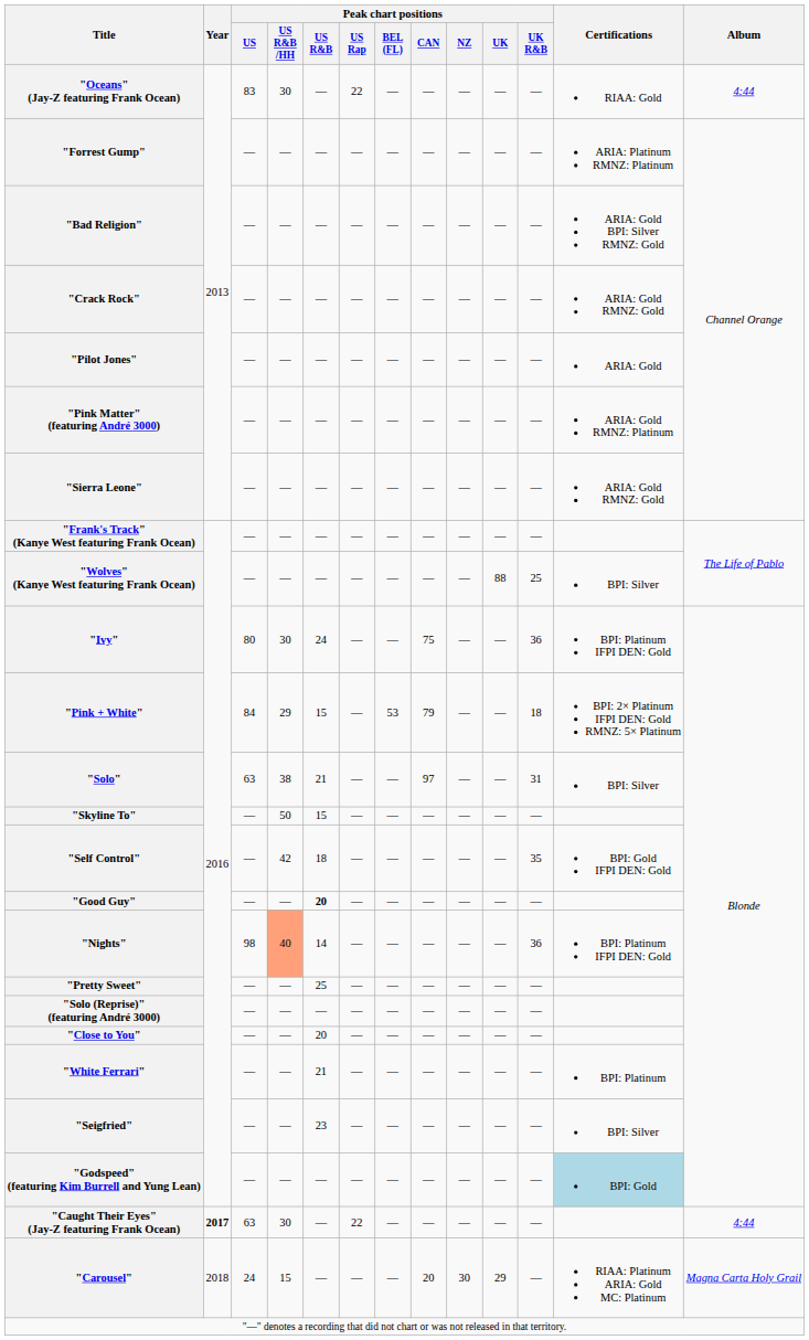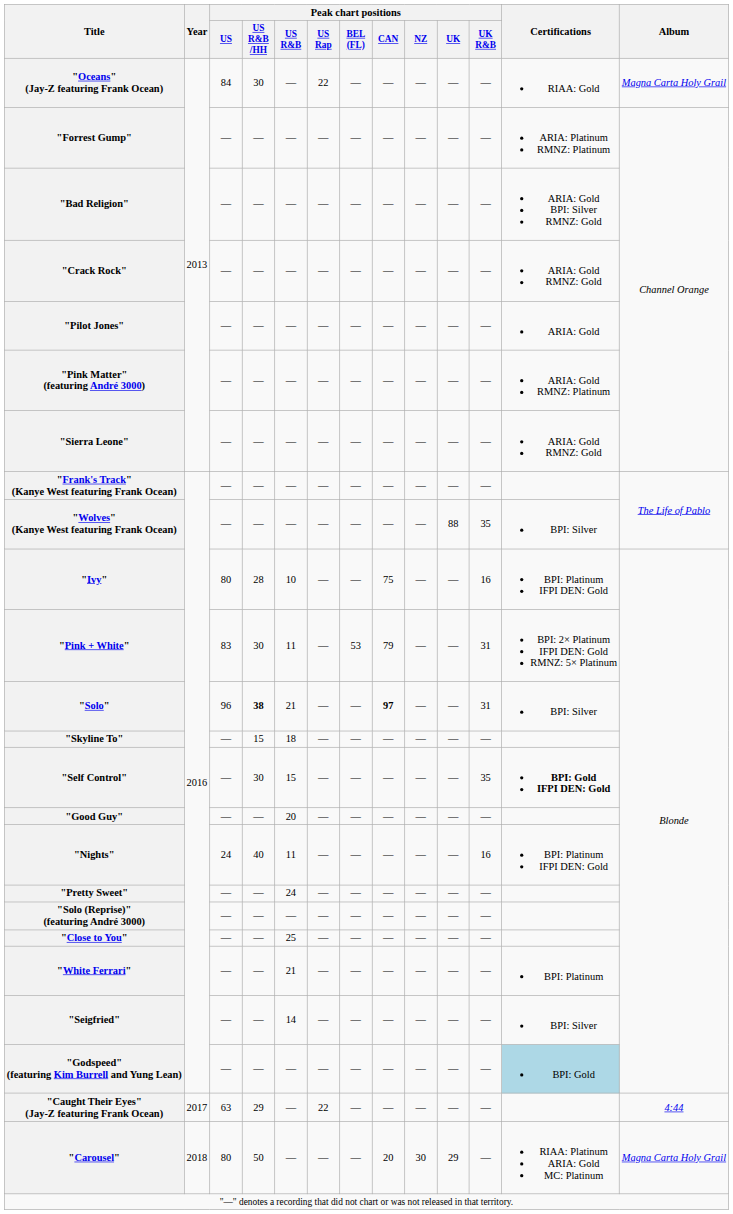 <table class="wikitable plainrowheaders" style="text-align:center;">
 <tr>
 <th scope="col" rowspan="2">Title</th>
 <th scope="col" rowspan="2">Year</th>
 <th scope="col" colspan="9">Peak chart positions</th>
 <th scope="col" rowspan="2">Certifications</th>
 <th scope="col" rowspan="2">Album</th>
 </tr>
 <tr>
 <th scope="col" style="width:3em;font-size:90%;"><a href='#'>US</a><br></th>
 <th scope="col" style="width:3em;font-size:90%;"><a href='#'>US<br>R&B<br>/HH</a><br></th>
 <th scope="col" style="width:3em;font-size:90%;"><a href='#'>US<br>R&B</a><br></th>
 <th scope="col" style="width:3em;font-size:90%;"><a href='#'>US<br>Rap</a><br></th>
 <th scope="col" style="width:3em;font-size:90%;"><a href='#'>BEL<br>(FL)</a><br></th>
 <th scope="col" style="width:3em;font-size:90%;"><a href='#'>CAN</a><br></th>
 <th scope="col" style="width:3em;font-size:90%;"><a href='#'>NZ</a><br></th>
 <th scope="col" style="width:3em;font-size:90%;"><a href='#'>UK</a><br></th>
 <th scope="col" style="width:3em;font-size:90%;"><a href='#'>UK<br>R&B</a><br></th>
 </tr>
 <tr>
 <th scope="row">"<a href='#'>Oceans</a>"<br><span>(Jay-Z featuring Frank Ocean)</span></th>
 <td rowspan="7">2013</td>
-<td>83</td>
+<td>84</td>
 <td>30</td>
 <td>—</td>
 <td>22</td>
 <td>—</td>
 <td>—</td>
 <td>—</td>
 <td>—</td>
 <td>—</td>
 <td><br><ul><li>RIAA: Gold</li></ul></td>
-<td><em><a href='#'>4:44</a></em></td>
+<td><em><a href='#'>Magna Carta Holy Grail</a></em></td>
 </tr>
 <tr>
 <th scope="row">"Forrest Gump"</th>
 <td>—</td>
 <td>—</td>
 <td>—</td>
 <td>—</td>
 <td>—</td>
 <td>—</td>
 <td>—</td>
 <td>—</td>
 <td>—</td>
 <td><br><ul><li>ARIA: Platinum</li><li>RMNZ: Platinum</li></ul></td>
 <td rowspan="6"><em>Channel Orange</em></td>
 </tr>
 <tr>
 <th scope="row">"Bad Religion"</th>
 <td>—</td>
 <td>—</td>
 <td>—</td>
 <td>—</td>
 <td>—</td>
 <td>—</td>
 <td>—</td>
 <td>—</td>
 <td>—</td>
 <td><br><ul><li>ARIA: Gold</li><li>BPI: Silver</li><li>RMNZ: Gold</li></ul></td>
 </tr>
 <tr>
 <th scope="row">"Crack Rock"</th>
 <td>—</td>
 <td>—</td>
 <td>—</td>
 <td>—</td>
 <td>—</td>
 <td>—</td>
 <td>—</td>
 <td>—</td>
 <td>—</td>
 <td><br><ul><li>ARIA: Gold</li><li>RMNZ: Gold</li></ul></td>
 </tr>
 <tr>
 <th scope="row">"Pilot Jones"</th>
 <td>—</td>
 <td>—</td>
 <td>—</td>
 <td>—</td>
 <td>—</td>
 <td>—</td>
 <td>—</td>
 <td>—</td>
 <td>—</td>
 <td><br><ul><li>ARIA: Gold</li></ul></td>
 </tr>
 <tr>
 <th scope="row">"Pink Matter"<br><span>(featuring <a href='#'>André 3000</a>)</span></th>
 <td>—</td>
 <td>—</td>
 <td>—</td>
 <td>—</td>
 <td>—</td>
 <td>—</td>
 <td>—</td>
 <td>—</td>
 <td>—</td>
 <td><br><ul><li>ARIA: Gold</li><li>RMNZ: Platinum</li></ul></td>
 </tr>
 <tr>
 <th scope="row">"Sierra Leone"</th>
 <td>—</td>
 <td>—</td>
 <td>—</td>
 <td>—</td>
 <td>—</td>
 <td>—</td>
 <td>—</td>
 <td>—</td>
 <td>—</td>
 <td><br><ul><li>ARIA: Gold</li><li>RMNZ: Gold</li></ul></td>
 </tr>
 <tr>
 <th scope="row">"<a href='#'>Frank's Track</a>"<br><span>(Kanye West featuring Frank Ocean)</span></th>
 <td rowspan="15">2016</td>
 <td>—</td>
 <td>—</td>
 <td>—</td>
 <td>—</td>
 <td>—</td>
 <td>—</td>
 <td>—</td>
 <td>—</td>
 <td>—</td>
 <td></td>
 <td rowspan="2"><em><a href='#'>The Life of Pablo</a></em></td>
 </tr>
 <tr>
 <th scope="row">"<a href='#'>Wolves</a>"<br><span>(Kanye West featuring Frank Ocean)</span></th>
 <td>—</td>
 <td>—</td>
 <td>—</td>
 <td>—</td>
 <td>—</td>
 <td>—</td>
 <td>—</td>
 <td>88</td>
-<td>25</td>
+<td>35</td>
 <td><br><ul><li>BPI: Silver</li></ul></td>
 </tr>
 <tr>
 <th scope="row">"<a href='#'>Ivy</a>"</th>
 <td>80</td>
-<td>30</td>
-<td>24</td>
+<td>28</td>
+<td>10</td>
 <td>—</td>
 <td>—</td>
 <td>75</td>
 <td>—</td>
 <td>—</td>
-<td>36</td>
+<td>16</td>
 <td><br><ul><li>BPI: Platinum</li><li>IFPI DEN: Gold</li></ul></td>
 <td rowspan="13"><em>Blonde</em></td>
 </tr>
 <tr>
 <th scope="row">"<a href='#'>Pink + White</a>"</th>
-<td>84</td>
-<td>29</td>
-<td>15</td>
+<td>83</td>
+<td>30</td>
+<td>11</td>
 <td>—</td>
 <td>53</td>
 <td>79</td>
 <td>—</td>
 <td>—</td>
-<td>18</td>
+<td>31</td>
 <td><br><ul><li>BPI: 2× Platinum</li><li>IFPI DEN: Gold</li><li>RMNZ: 5× Platinum</li></ul></td>
 </tr>
 <tr>
 <th scope="row">"<a href='#'>Solo</a>"</th>
-<td>63</td>
-<td>38</td>
+<td>96</td>
+<td><strong>38</strong></td>
 <td>21</td>
 <td>—</td>
 <td>—</td>
-<td>97</td>
+<td><strong>97</strong></td>
 <td>—</td>
 <td>—</td>
 <td>31</td>
 <td><br><ul><li>BPI: Silver</li></ul></td>
 </tr>
 <tr>
 <th scope="row">"Skyline To"</th>
 <td>—</td>
-<td>50</td>
 <td>15</td>
+<td>18</td>
 <td>—</td>
 <td>—</td>
 <td>—</td>
 <td>—</td>
 <td>—</td>
 <td>—</td>
 <td></td>
 </tr>
 <tr>
 <th scope="row">"Self Control"</th>
 <td>—</td>
-<td>42</td>
-<td>18</td>
+<td>30</td>
+<td>15</td>
 <td>—</td>
 <td>—</td>
 <td>—</td>
 <td>—</td>
 <td>—</td>
 <td>35</td>
-<td><br><ul><li>BPI: Gold</li><li>IFPI DEN: Gold</li></ul></td>
+<td><strong><br><ul><li>BPI: Gold</li><li>IFPI DEN: Gold</li></ul></strong></td>
 </tr>
 <tr>
 <th scope="row">"Good Guy"</th>
 <td>—</td>
 <td>—</td>
-<td><strong>20</strong></td>
+<td>20</td>
 <td>—</td>
 <td>—</td>
 <td>—</td>
 <td>—</td>
 <td>—</td>
 <td>—</td>
 <td></td>
 </tr>
 <tr>
 <th scope="row">"Nights"</th>
-<td>98</td>
-<td style="background: lightsalmon;">40</td>
-<td>14</td>
+<td>24</td>
+<td>40</td>
+<td>11</td>
 <td>—</td>
 <td>—</td>
 <td>—</td>
 <td>—</td>
 <td>—</td>
-<td>36</td>
+<td>16</td>
 <td><br><ul><li>BPI: Platinum</li><li>IFPI DEN: Gold</li></ul></td>
 </tr>
 <tr>
 <th scope="row">"Pretty Sweet"</th>
 <td>—</td>
 <td>—</td>
-<td>25</td>
+<td>24</td>
 <td>—</td>
 <td>—</td>
 <td>—</td>
 <td>—</td>
 <td>—</td>
 <td>—</td>
 <td></td>
 </tr>
 <tr>
 <th scope="row">"Solo (Reprise)"<br><span>(featuring André 3000)</span></th>
 <td>—</td>
 <td>—</td>
 <td>—</td>
 <td>—</td>
 <td>—</td>
 <td>—</td>
 <td>—</td>
 <td>—</td>
 <td>—</td>
 <td></td>
 </tr>
 <tr>
 <th scope="row">"<a href='#'>Close to You</a>"</th>
 <td>—</td>
 <td>—</td>
-<td>20</td>
+<td>25</td>
 <td>—</td>
 <td>—</td>
 <td>—</td>
 <td>—</td>
 <td>—</td>
 <td>—</td>
 <td></td>
 </tr>
 <tr>
 <th scope="row">"<a href='#'>White Ferrari</a>"</th>
 <td>—</td>
 <td>—</td>
 <td>21</td>
 <td>—</td>
 <td>—</td>
 <td>—</td>
 <td>—</td>
 <td>—</td>
 <td>—</td>
 <td><br><ul><li>BPI: Platinum</li></ul></td>
 </tr>
 <tr>
 <th scope="row">"Seigfried"</th>
 <td>—</td>
 <td>—</td>
-<td>23</td>
+<td>14</td>
 <td>—</td>
 <td>—</td>
 <td>—</td>
 <td>—</td>
 <td>—</td>
 <td>—</td>
 <td><br><ul><li>BPI: Silver</li></ul></td>
 </tr>
 <tr>
 <th scope="row">"Godspeed"<br><span>(featuring <a href='#'>Kim Burrell</a> and Yung Lean)</span></th>
 <td>—</td>
 <td>—</td>
 <td>—</td>
 <td>—</td>
 <td>—</td>
 <td>—</td>
 <td>—</td>
 <td>—</td>
 <td>—</td>
 <td style="background: lightblue;"><br><ul><li>BPI: Gold</li></ul></td>
 </tr>
 <tr>
 <th scope="row">"Caught Their Eyes"<br><span>(Jay-Z featuring Frank Ocean)</span></th>
-<td><strong>2017</strong></td>
+<td>2017</td>
 <td>63</td>
-<td>30</td>
+<td>29</td>
 <td>—</td>
 <td>22</td>
 <td>—</td>
 <td>—</td>
 <td>—</td>
 <td>—</td>
 <td>—</td>
 <td></td>
 <td><em><a href='#'>4:44</a></em></td>
 </tr>
 <tr>
 <th scope="row">"<a href='#'>Carousel</a>"<br></th>
 <td>2018</td>
-<td>24</td>
-<td>15</td>
+<td>80</td>
+<td>50</td>
 <td>—</td>
 <td>—</td>
 <td>—</td>
 <td>20</td>
 <td>30</td>
 <td>29</td>
 <td>—</td>
 <td><br><ul><li>RIAA: Platinum</li><li>ARIA: Gold</li><li>MC: Platinum</li></ul></td>
 <td><em><a href='#'>Magna Carta Holy Grail</a></em></td>
 </tr>
 <tr>
 <td colspan="14" style="font-size:90%">"—" denotes a recording that did not chart or was not released in that territory.</td>
 </tr>
 </table>
